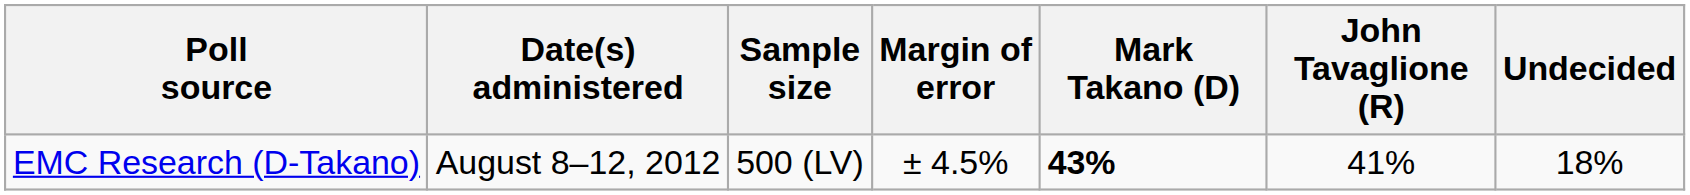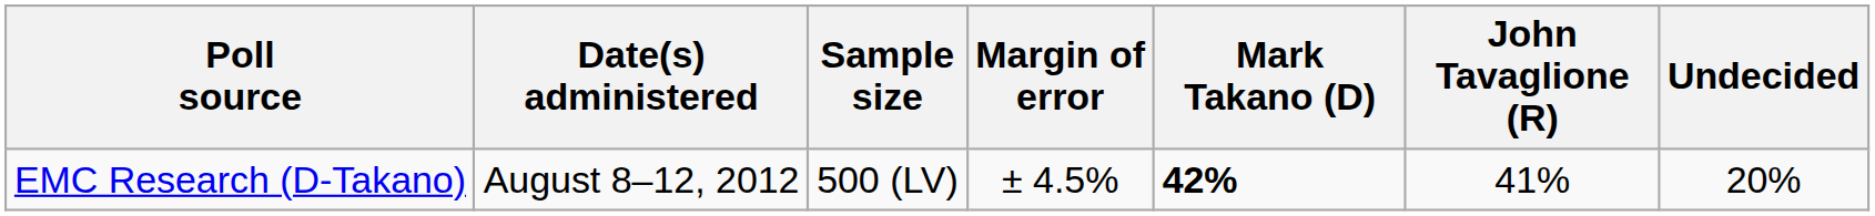 <table class="wikitable">
 <tr>
 <th>Poll<br>source</th>
 <th>Date(s)<br>administered</th>
 <th>Sample<br>size</th>
 <th>Margin of<br>error</th>
 <th style="width:100px;">Mark<br>Takano (D)</th>
 <th style="width:100px;">John<br>Tavaglione (R)</th>
 <th>Undecided</th>
 </tr>
 <tr>
 <td><a href='#'>EMC Research (D-Takano)</a></td>
 <td align=center>August 8–12, 2012</td>
 <td align=center>500 (LV)</td>
 <td align=center>± 4.5%</td>
-<td><strong>43%</strong></td>
+<td><strong>42%</strong></td>
 <td align=center>41%</td>
-<td align=center>18%</td>
+<td align=center>20%</td>
 </tr>
 </table>
